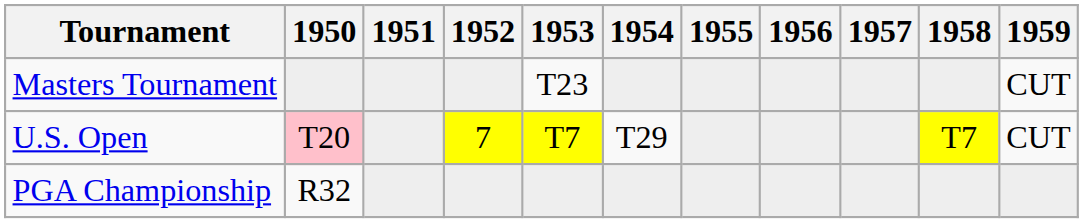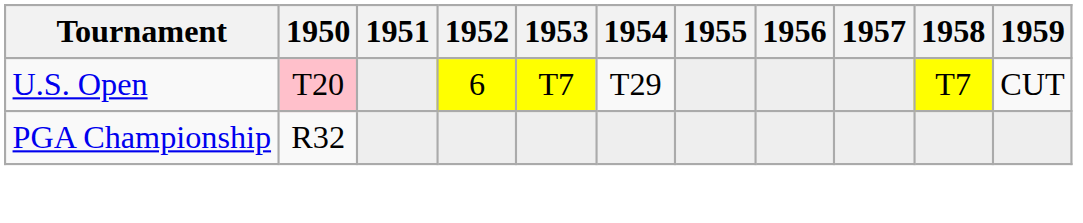 <table class="wikitable" style="font-size:95%;text-align:center;">
 <tr>
 <th>Tournament</th>
 <th>1950</th>
 <th>1951</th>
 <th>1952</th>
 <th>1953</th>
 <th>1954</th>
 <th>1955</th>
 <th>1956</th>
 <th>1957</th>
 <th>1958</th>
 <th>1959</th>
 </tr>
 <tr>
-<td align=left><a href='#'>Masters Tournament</a></td>
-<td style="background:#eeeeee;"></td>
-<td style="background:#eeeeee;"></td>
-<td style="background:#eeeeee;"></td>
-<td>T23</td>
-<td style="background:#eeeeee;"></td>
-<td style="background:#eeeeee;"></td>
-<td style="background:#eeeeee;"></td>
-<td style="background:#eeeeee;"></td>
-<td style="background:#eeeeee;"></td>
-<td>CUT</td>
-</tr>
-<tr>
 <td align=left><a href='#'>U.S. Open</a></td>
 <td style="background: pink;">T20</td>
 <td style="background:#eeeeee;"></td>
-<td style="background:yellow;">7</td>
+<td style="background:yellow;">6</td>
 <td style="background:yellow;">T7</td>
 <td>T29</td>
 <td style="background:#eeeeee;"></td>
 <td style="background:#eeeeee;"></td>
 <td style="background:#eeeeee;"></td>
 <td style="background:yellow;">T7</td>
 <td>CUT</td>
 </tr>
 <tr>
 <td align=left><a href='#'>PGA Championship</a></td>
 <td>R32</td>
 <td style="background:#eeeeee;"></td>
 <td style="background:#eeeeee;"></td>
 <td style="background:#eeeeee;"></td>
 <td style="background:#eeeeee;"></td>
 <td style="background:#eeeeee;"></td>
 <td style="background:#eeeeee;"></td>
 <td style="background:#eeeeee;"></td>
 <td style="background:#eeeeee;"></td>
 <td style="background:#eeeeee;"></td>
 </tr>
 </table>
